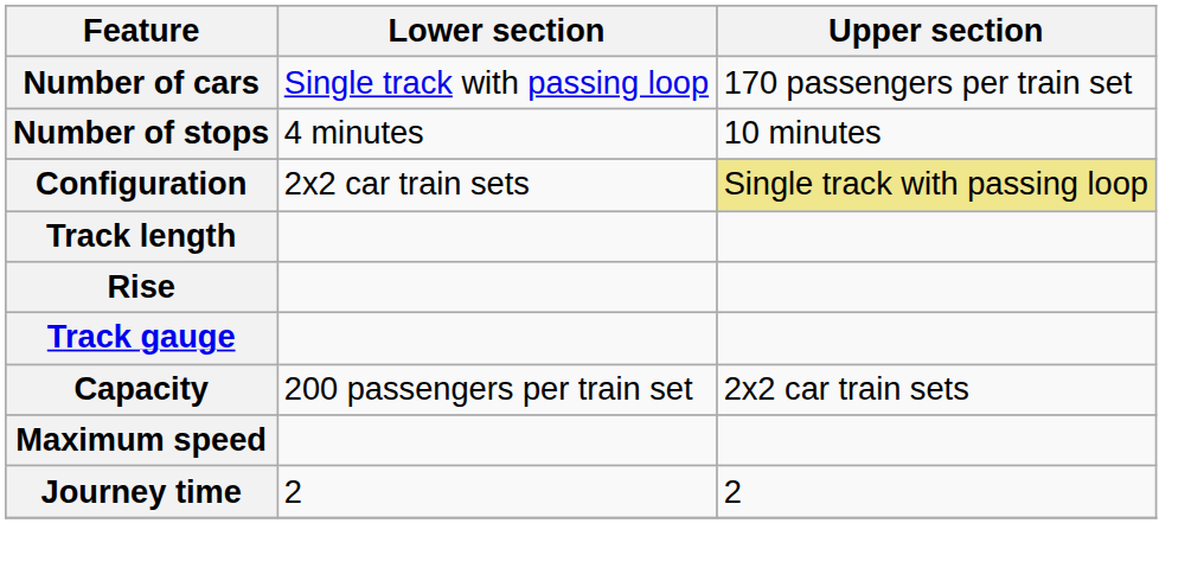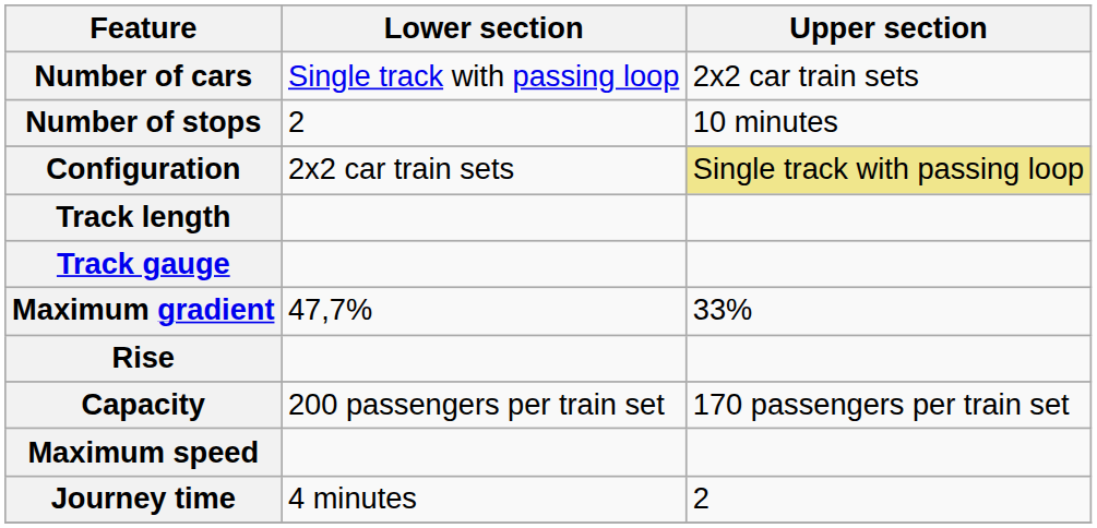 <table class="wikitable sortable mw-datatable plainrowheaders">
 <tr>
 <th>Feature</th>
 <th>Lower section</th>
 <th>Upper section</th>
 </tr>
 <tr ---->
 <th scope=row>Number of cars</th>
 <td><a href='#'>Single track</a> with <a href='#'>passing loop</a></td>
-<td>170 passengers per train set</td>
+<td>2x2 car train sets</td>
 </tr>
 <tr>
 <th scope=row>Number of stops</th>
-<td>4 minutes</td>
+<td>2</td>
 <td>10 minutes</td>
 </tr>
 <tr>
 <th scope=row>Configuration</th>
 <td>2x2 car train sets</td>
 <td style="background: khaki;">Single track with passing loop</td>
 </tr>
 <tr>
 <th scope=row>Track length</th>
 <td></td>
 <td></td>
 </tr>
 <tr>
-<th scope=row>Rise</th>
+<th scope=row><a href='#'>Track gauge</a></th>
 <td></td>
 <td></td>
 </tr>
 <tr>
-<th scope=row><a href='#'>Track gauge</a></th>
+<th scope=row>Maximum <a href='#'>gradient</a></th>
+<td>47,7%</td>
+<td>33%</td>
+</tr>
+<tr>
+<th scope=row>Rise</th>
 <td></td>
 <td></td>
 </tr>
 <tr>
 <th scope=row>Capacity</th>
 <td>200 passengers per train set</td>
-<td>2x2 car train sets</td>
+<td>170 passengers per train set</td>
 </tr>
 <tr>
 <th scope=row>Maximum speed</th>
 <td></td>
 <td></td>
 </tr>
 <tr>
 <th scope=row>Journey time</th>
-<td>2</td>
+<td>4 minutes</td>
 <td>2</td>
 </tr>
 <tr>
 </tr>
 </table>
